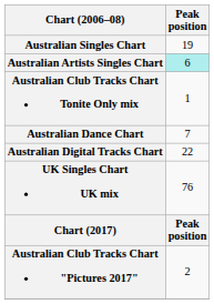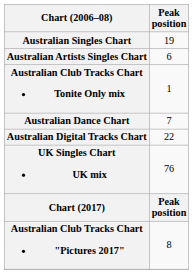 <table class="wikitable plainrowheaders sortable" style="text-align:center;" border="1">
 <tr>
 <th scope="col">Chart (2006–08)</th>
 <th scope="col">Peak<br>position</th>
 </tr>
 <tr>
 <th scope="row">Australian Singles Chart</th>
 <td>19</td>
 </tr>
 <tr>
 <th scope="row">Australian Artists Singles Chart</th>
-<td style="background: paleturquoise;">6</td>
+<td>6</td>
 </tr>
 <tr>
 <th scope="row">Australian Club Tracks Chart<br><ul><li>Tonite Only mix</li></ul></th>
 <td>1</td>
 </tr>
 <tr>
 <th scope="row">Australian Dance Chart</th>
 <td>7</td>
 </tr>
 <tr>
 <th scope="row">Australian Digital Tracks Chart</th>
 <td>22</td>
 </tr>
 <tr>
 <th scope="row">UK Singles Chart<br><ul><li>UK mix</li></ul></th>
 <td>76</td>
 </tr>
 <tr>
 <th scope="col">Chart (2017)</th>
 <th scope="col">Peak<br>position</th>
 </tr>
 <tr>
 <th scope="row">Australian Club Tracks Chart<br><ul><li>"Pictures 2017"</li></ul></th>
-<td>2</td>
+<td>8</td>
 </tr>
 <tr>
 </tr>
 </table>
